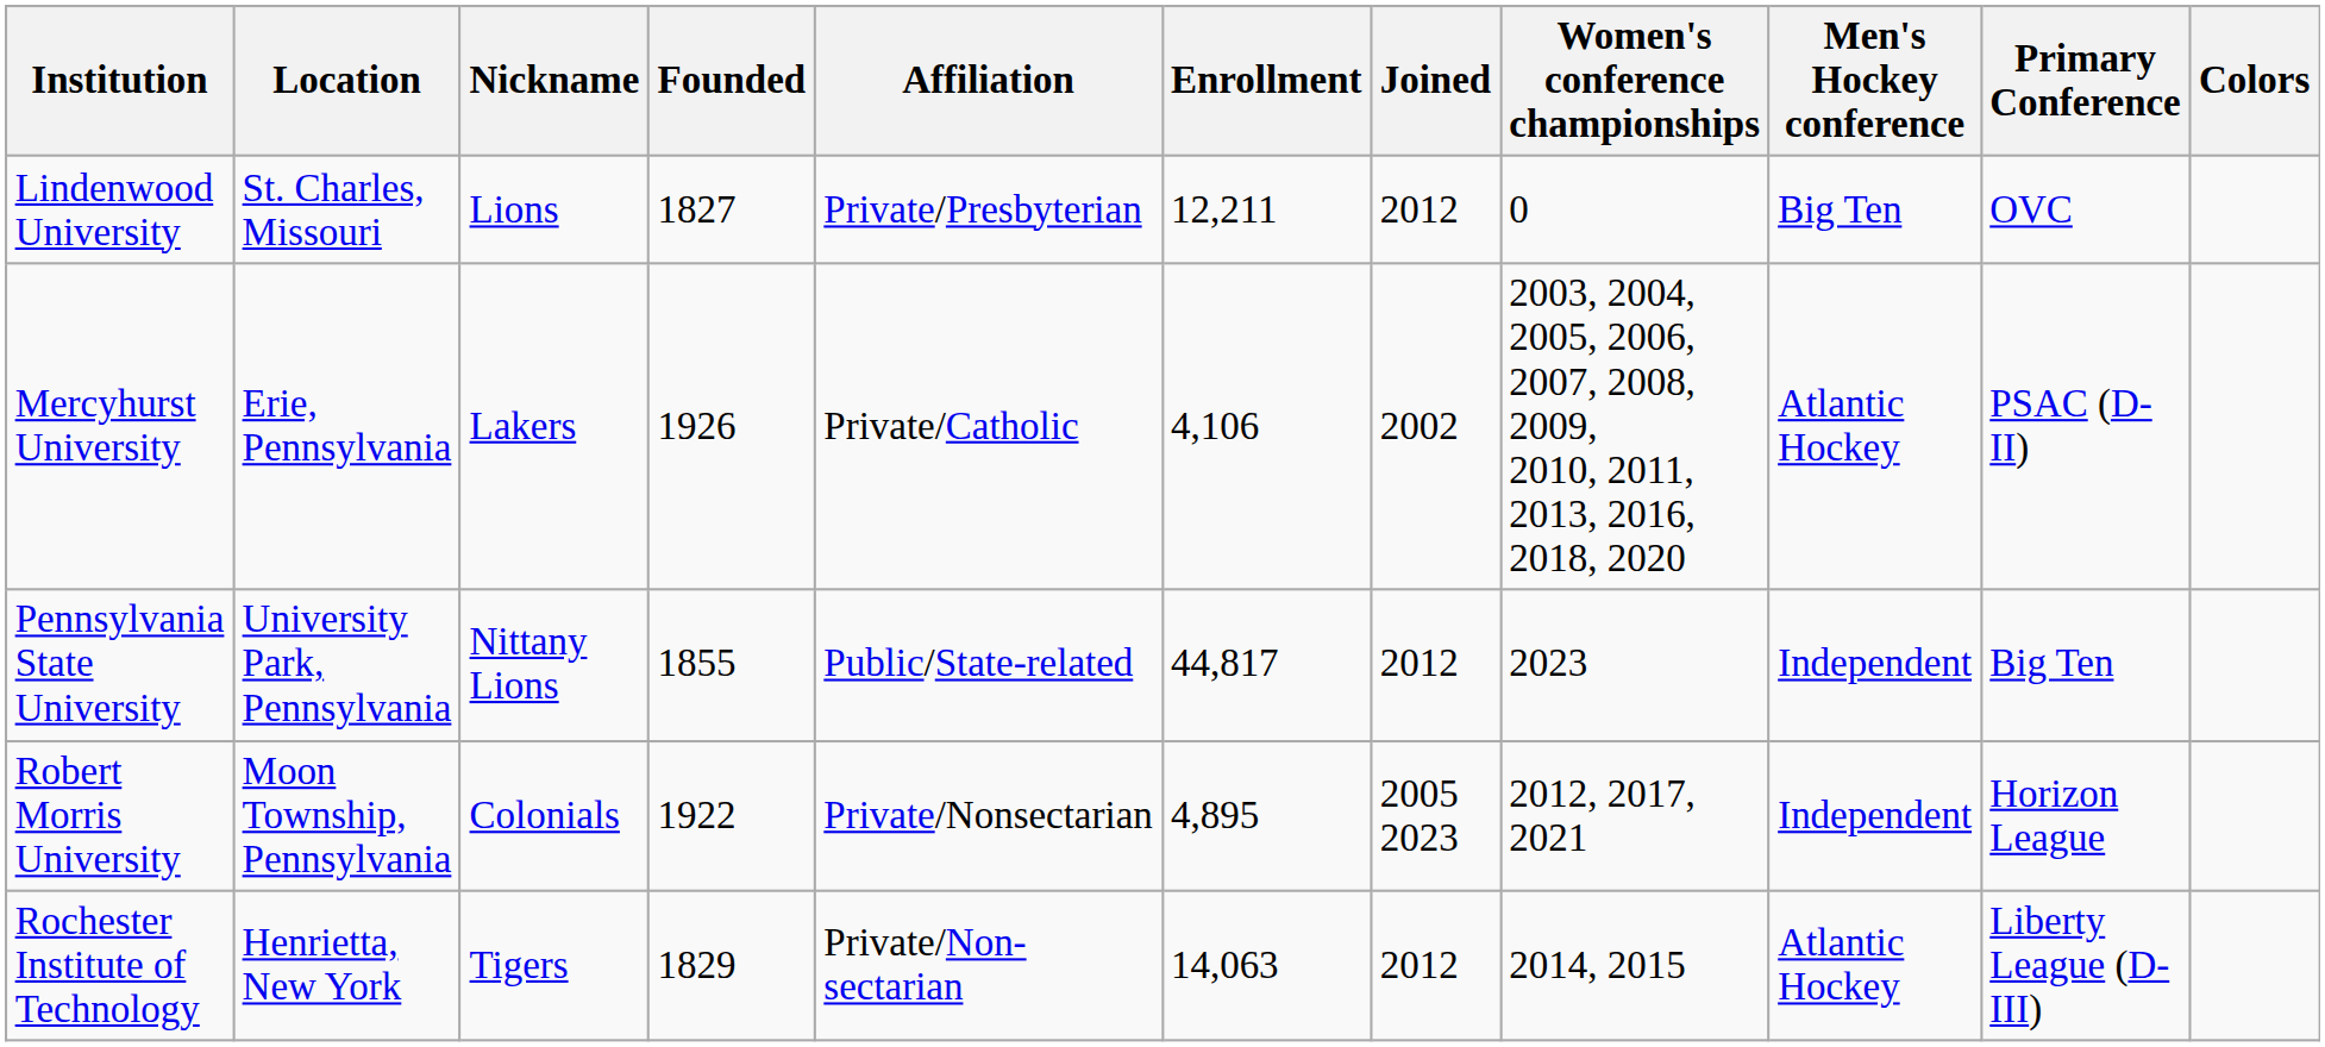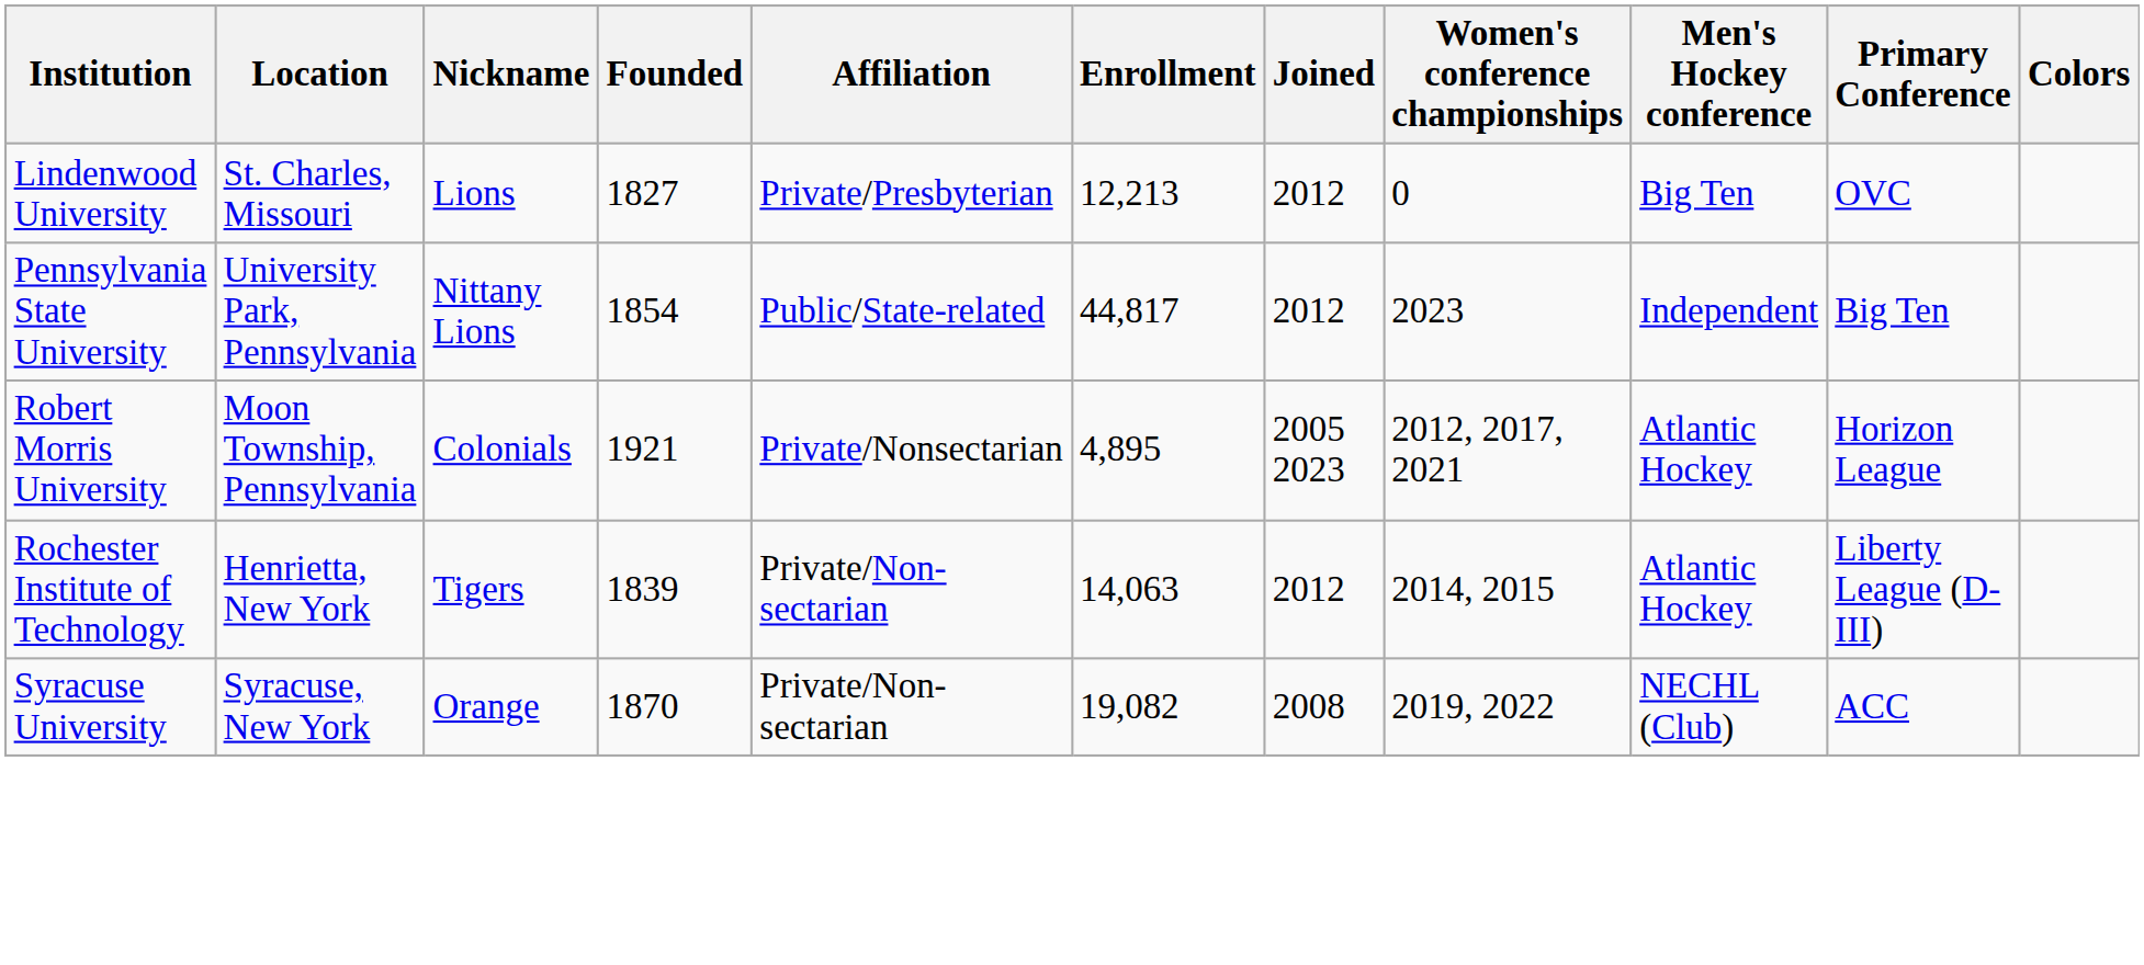 <table class="wikitable sortable">
 <tr>
 <th>Institution</th>
 <th>Location</th>
 <th>Nickname</th>
 <th>Founded</th>
 <th>Affiliation</th>
 <th>Enrollment</th>
 <th>Joined</th>
 <th>Women's conference championships</th>
 <th>Men's Hockey conference</th>
 <th>Primary Conference</th>
 <th>Colors</th>
 </tr>
 <tr>
 <td><a href='#'>Lindenwood University</a></td>
 <td><a href='#'>St. Charles, Missouri</a></td>
 <td><a href='#'>Lions</a></td>
 <td>1827</td>
 <td><a href='#'>Private</a>/<a href='#'>Presbyterian</a></td>
-<td>12,211</td>
+<td>12,213</td>
 <td>2012</td>
 <td>0</td>
 <td><a href='#'>Big Ten</a></td>
 <td><a href='#'>OVC</a></td>
 <td></td>
 </tr>
 <tr>
-<td><a href='#'>Mercyhurst University</a></td>
-<td><a href='#'>Erie, Pennsylvania</a></td>
-<td><a href='#'>Lakers</a></td>
-<td>1926</td>
-<td>Private/<a href='#'>Catholic</a></td>
-<td>4,106</td>
-<td>2002</td>
-<td>2003, 2004, 2005, 2006, 2007, 2008, 2009, <br>2010, 2011, 2013, 2016, 2018, 2020</td>
-<td><a href='#'>Atlantic Hockey</a></td>
-<td><a href='#'>PSAC</a> (<a href='#'>D-II</a>)</td>
-<td></td>
-</tr>
-<tr>
 <td><a href='#'>Pennsylvania State University</a></td>
 <td><a href='#'>University Park, Pennsylvania</a></td>
 <td><a href='#'>Nittany Lions</a></td>
-<td>1855</td>
+<td>1854</td>
 <td><a href='#'>Public</a>/<a href='#'>State-related</a></td>
 <td>44,817</td>
 <td>2012</td>
 <td>2023</td>
 <td><a href='#'>Independent</a></td>
 <td><a href='#'>Big Ten</a></td>
 <td></td>
 </tr>
 <tr>
 <td><a href='#'>Robert Morris University</a></td>
 <td><a href='#'>Moon Township, Pennsylvania</a></td>
 <td><a href='#'>Colonials</a></td>
-<td>1922</td>
+<td>1921</td>
 <td><a href='#'>Private</a>/Nonsectarian</td>
 <td>4,895</td>
 <td>2005<br>2023</td>
 <td>2012, 2017, 2021</td>
-<td><a href='#'>Independent</a></td>
+<td><a href='#'>Atlantic Hockey</a></td>
 <td><a href='#'>Horizon League</a></td>
 <td></td>
 </tr>
 <tr>
 <td><a href='#'>Rochester Institute of Technology</a></td>
 <td><a href='#'>Henrietta, New York</a></td>
 <td><a href='#'>Tigers</a></td>
-<td>1829</td>
+<td>1839</td>
 <td>Private/<a href='#'>Non-sectarian</a></td>
 <td>14,063</td>
 <td>2012</td>
 <td>2014, 2015</td>
 <td><a href='#'>Atlantic Hockey</a></td>
 <td><a href='#'>Liberty League</a> (<a href='#'>D-III</a>)</td>
 <td></td>
 </tr>
+<tr>
+<td><a href='#'>Syracuse University</a></td>
+<td><a href='#'>Syracuse, New York</a></td>
+<td><a href='#'>Orange</a></td>
+<td>1870</td>
+<td>Private/Non-sectarian</td>
+<td>19,082</td>
+<td>2008</td>
+<td>2019, 2022</td>
+<td><a href='#'>NECHL</a> (<a href='#'>Club</a>)</td>
+<td><a href='#'>ACC</a></td>
+<td></td>
+</tr>
 </table>
